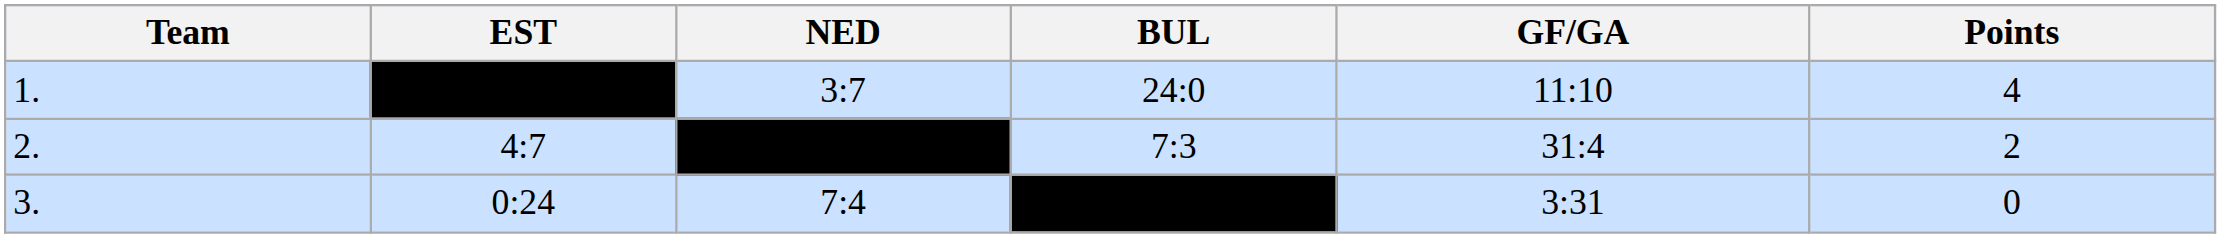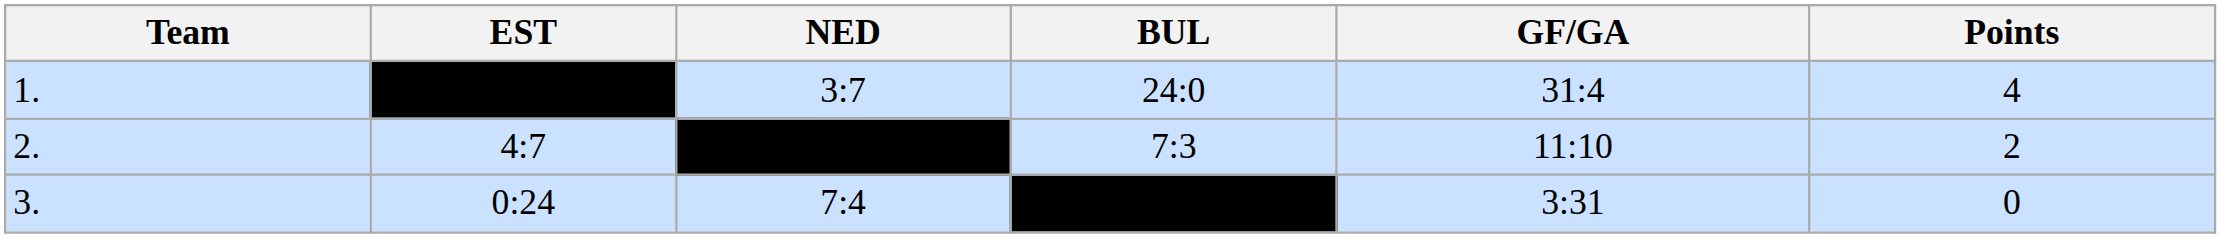 <table class="wikitable" bgcolor="#EFEFFF" width="50%">
 <tr bgcolor="#BCD2EE">
 <th>Team</th>
 <th>EST</th>
 <th>NED</th>
 <th>BUL</th>
 <th>GF/GA</th>
 <th>Points</th>
 </tr>
 <tr bgcolor="#CAE1FF" align="center">
 <td align="left">1. </td>
 <td style="background:#000000;"></td>
 <td>3:7</td>
 <td>24:0</td>
-<td>11:10</td>
+<td>31:4</td>
 <td>4</td>
 </tr>
 <tr bgcolor="#CAE1FF" align="center">
 <td align="left">2. </td>
 <td>4:7</td>
 <td style="background:#000000;"></td>
 <td>7:3</td>
-<td>31:4</td>
+<td>11:10</td>
 <td>2</td>
 </tr>
 <tr bgcolor="#CAE1FF" align="center">
 <td align="left">3. </td>
 <td>0:24</td>
 <td>7:4</td>
 <td style="background:#000000;"></td>
 <td>3:31</td>
 <td>0</td>
 </tr>
 </table>
